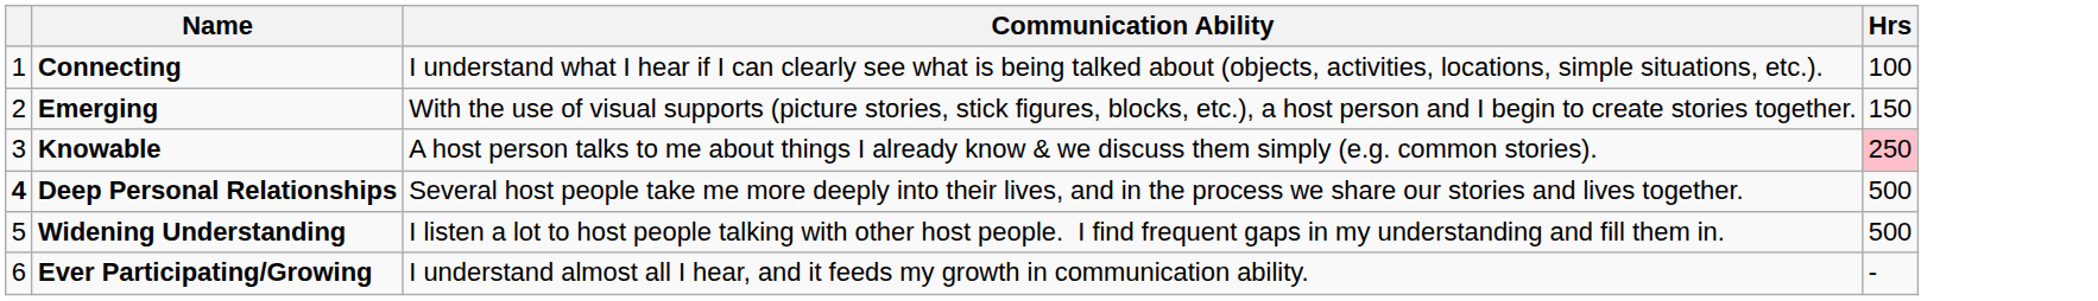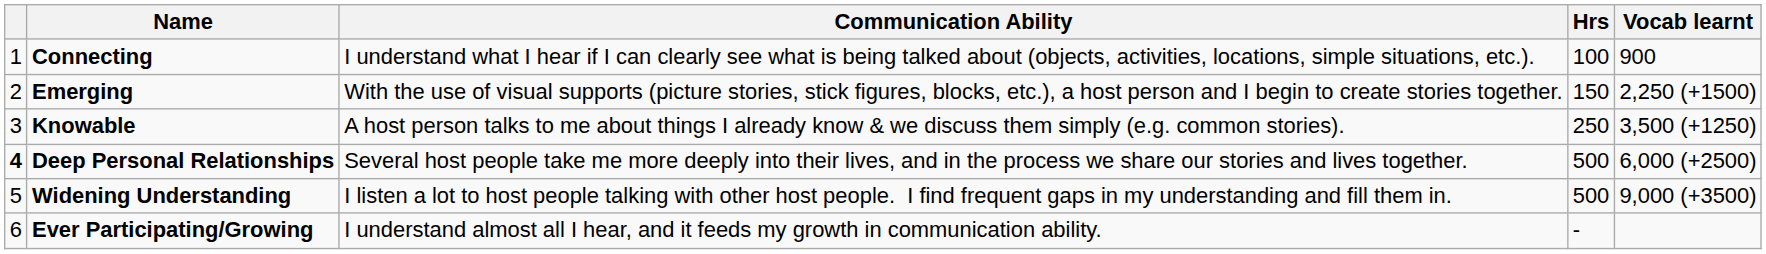 <table class="wikitable">
 <tr>
 <th></th>
 <th>Name</th>
 <th>Communication Ability</th>
 <th>Hrs</th>
+<th>Vocab learnt</th>
 </tr>
 <tr>
 <td>1</td>
 <td><strong>Connecting</strong></td>
 <td>I understand what I hear if I can clearly see what is being talked about (objects, activities, locations, simple situations, etc.).</td>
 <td>100</td>
+<td>900</td>
 </tr>
 <tr>
 <td>2</td>
 <td><strong>Emerging</strong></td>
 <td>With the use of visual supports (picture stories, stick figures, blocks, etc.), a host person and I begin to create stories together.</td>
 <td>150</td>
+<td>2,250 (+1500)</td>
 </tr>
 <tr>
 <td>3</td>
 <td><strong>Knowable</strong></td>
 <td>A host person talks to me about things I already know & we discuss them simply (e.g. common stories).</td>
-<td style="background: pink;">250</td>
+<td>250</td>
+<td>3,500 (+1250)</td>
 </tr>
 <tr>
 <td><strong>4</strong></td>
 <td><strong>Deep Personal Relationships</strong></td>
 <td>Several host people take me more deeply into their lives, and in the process we share our stories and lives together.</td>
 <td>500</td>
+<td>6,000 (+2500)</td>
 </tr>
 <tr>
 <td>5</td>
 <td><strong>Widening Understanding</strong></td>
 <td>I listen a lot to host people talking with other host people.  I find frequent gaps in my understanding and fill them in.</td>
 <td>500</td>
+<td>9,000 (+3500)</td>
 </tr>
 <tr>
 <td>6</td>
 <td><strong>Ever Participating/Growing</strong></td>
 <td>I understand almost all I hear, and it feeds my growth in communication ability.</td>
 <td>-</td>
+<td></td>
 </tr>
 </table>
